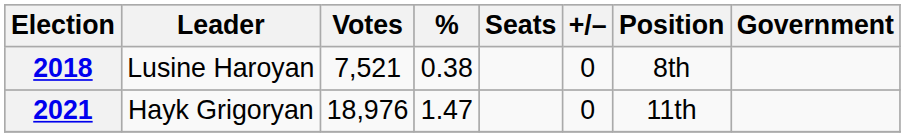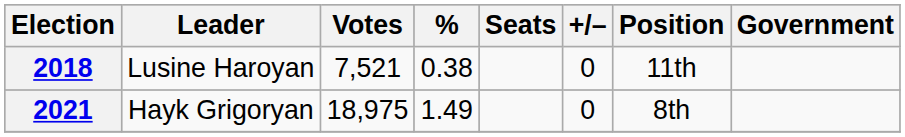 <table class="wikitable" style="text-align: center;">
 <tr>
 <th>Election</th>
 <th>Leader</th>
 <th>Votes</th>
 <th>%</th>
 <th>Seats</th>
 <th>+/–</th>
 <th>Position</th>
 <th>Government</th>
 </tr>
 <tr>
 <th rowspan="1"><a href='#'>2018</a></th>
 <td rowspan="1">Lusine Haroyan</td>
 <td rowspan="1">7,521</td>
 <td rowspan="1">0.38</td>
 <td rowspan="1"></td>
 <td rowspan="1"> 0</td>
-<td rowspan="1"> 8th</td>
+<td rowspan="1"> 11th</td>
 <td></td>
 </tr>
 <tr>
 <th rowspan="1"><a href='#'>2021</a></th>
 <td rowspan="1">Hayk Grigoryan</td>
-<td rowspan="1">18,976</td>
-<td rowspan="1">1.47</td>
+<td rowspan="1">18,975</td>
+<td rowspan="1">1.49</td>
 <td rowspan="1"></td>
 <td rowspan="1"> 0</td>
-<td rowspan="1"> 11th</td>
+<td rowspan="1"> 8th</td>
 <td></td>
 </tr>
 <tr>
 </tr>
 </table>
